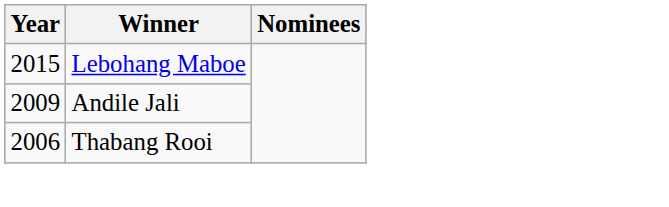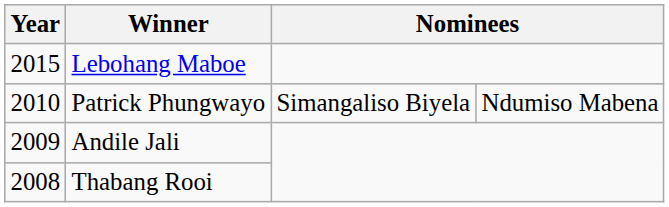 <table class="wikitable">
 <tr>
 <th>Year</th>
 <th>Winner</th>
 <th colspan="2">Nominees</th>
 </tr>
 <tr>
 <td>2015</td>
 <td><a href='#'>Lebohang Maboe</a></td>
 </tr>
 <tr>
+<td>2010</td>
+<td>Patrick Phungwayo</td>
+<td>Simangaliso Biyela</td>
+<td>Ndumiso Mabena</td>
+</tr>
+<tr>
 <td>2009</td>
 <td>Andile Jali</td>
 </tr>
 <tr>
-<td>2006</td>
+<td>2008</td>
 <td>Thabang Rooi</td>
 </tr>
 </table>
